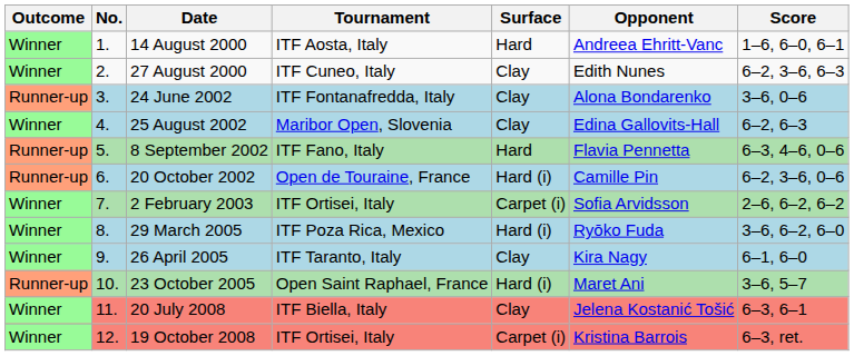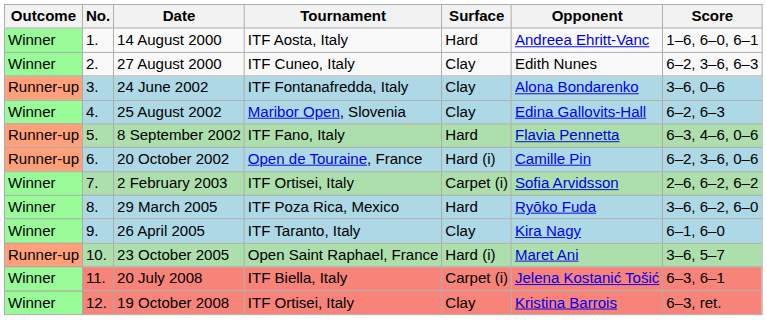 <table class="sortable wikitable">
 <tr>
 <th>Outcome</th>
 <th>No.</th>
 <th>Date</th>
 <th>Tournament</th>
 <th>Surface</th>
 <th>Opponent</th>
 <th class="unsortable">Score</th>
 </tr>
 <tr>
 <td style="background:#98fb98;">Winner</td>
 <td>1.</td>
 <td>14 August 2000</td>
 <td>ITF Aosta, Italy</td>
 <td>Hard</td>
 <td> <a href='#'>Andreea Ehritt-Vanc</a></td>
 <td>1–6, 6–0, 6–1</td>
 </tr>
 <tr>
 <td style="background:#98fb98;">Winner</td>
 <td>2.</td>
 <td>27 August 2000</td>
 <td>ITF Cuneo, Italy</td>
 <td>Clay</td>
 <td> Edith Nunes</td>
 <td>6–2, 3–6, 6–3</td>
 </tr>
 <tr style="background:lightblue;">
 <td bgcolor="FFA07A">Runner-up</td>
 <td>3.</td>
 <td>24 June 2002</td>
 <td>ITF Fontanafredda, Italy</td>
 <td>Clay</td>
 <td> <a href='#'>Alona Bondarenko</a></td>
 <td>3–6, 0–6</td>
 </tr>
 <tr style="background:lightblue;">
 <td style="background:#98fb98;">Winner</td>
 <td>4.</td>
 <td>25 August 2002</td>
 <td><a href='#'>Maribor Open</a>, Slovenia</td>
 <td>Clay</td>
 <td> <a href='#'>Edina Gallovits-Hall</a></td>
 <td>6–2, 6–3</td>
 </tr>
 <tr style="background:#addfad;">
 <td bgcolor="FFA07A">Runner-up</td>
 <td>5.</td>
 <td>8 September 2002</td>
 <td>ITF Fano, Italy</td>
 <td>Hard</td>
 <td> <a href='#'>Flavia Pennetta</a></td>
 <td>6–3, 4–6, 0–6</td>
 </tr>
 <tr style="background:lightblue;">
 <td bgcolor="FFA07A">Runner-up</td>
 <td>6.</td>
 <td>20 October 2002</td>
 <td><a href='#'>Open de Touraine</a>, France</td>
 <td>Hard (i)</td>
 <td> <a href='#'>Camille Pin</a></td>
 <td>6–2, 3–6, 0–6</td>
 </tr>
 <tr style="background:#addfad;">
 <td style="background:#98fb98;">Winner</td>
 <td>7.</td>
 <td>2 February 2003</td>
 <td>ITF Ortisei, Italy</td>
 <td>Carpet (i)</td>
 <td> <a href='#'>Sofia Arvidsson</a></td>
 <td>2–6, 6–2, 6–2</td>
 </tr>
 <tr style="background:lightblue;">
 <td style="background:#98fb98;">Winner</td>
 <td>8.</td>
 <td>29 March 2005</td>
 <td>ITF Poza Rica, Mexico</td>
-<td>Hard (i)</td>
+<td>Hard</td>
 <td> <a href='#'>Ryōko Fuda</a></td>
 <td>3–6, 6–2, 6–0</td>
 </tr>
 <tr style="background:lightblue;">
 <td style="background:#98fb98;">Winner</td>
 <td>9.</td>
 <td>26 April 2005</td>
 <td>ITF Taranto, Italy</td>
 <td>Clay</td>
 <td> <a href='#'>Kira Nagy</a></td>
 <td>6–1, 6–0</td>
 </tr>
 <tr style="background:#addfad;">
 <td bgcolor="FFA07A">Runner-up</td>
 <td>10.</td>
 <td>23 October 2005</td>
 <td>Open Saint Raphael, France</td>
 <td>Hard (i)</td>
 <td> <a href='#'>Maret Ani</a></td>
 <td>3–6, 5–7</td>
 </tr>
 <tr style="background:#f88379;">
 <td style="background:#98fb98;">Winner</td>
 <td>11.</td>
 <td>20 July 2008</td>
 <td>ITF Biella, Italy</td>
-<td>Clay</td>
+<td>Carpet (i)</td>
 <td> <a href='#'>Jelena Kostanić Tošić</a></td>
 <td>6–3, 6–1</td>
 </tr>
 <tr style="background:#f88379;">
 <td style="background:#98fb98;">Winner</td>
 <td>12.</td>
 <td>19 October 2008</td>
 <td>ITF Ortisei, Italy</td>
-<td>Carpet (i)</td>
+<td>Clay</td>
 <td> <a href='#'>Kristina Barrois</a></td>
 <td>6–3, ret.</td>
 </tr>
 </table>
